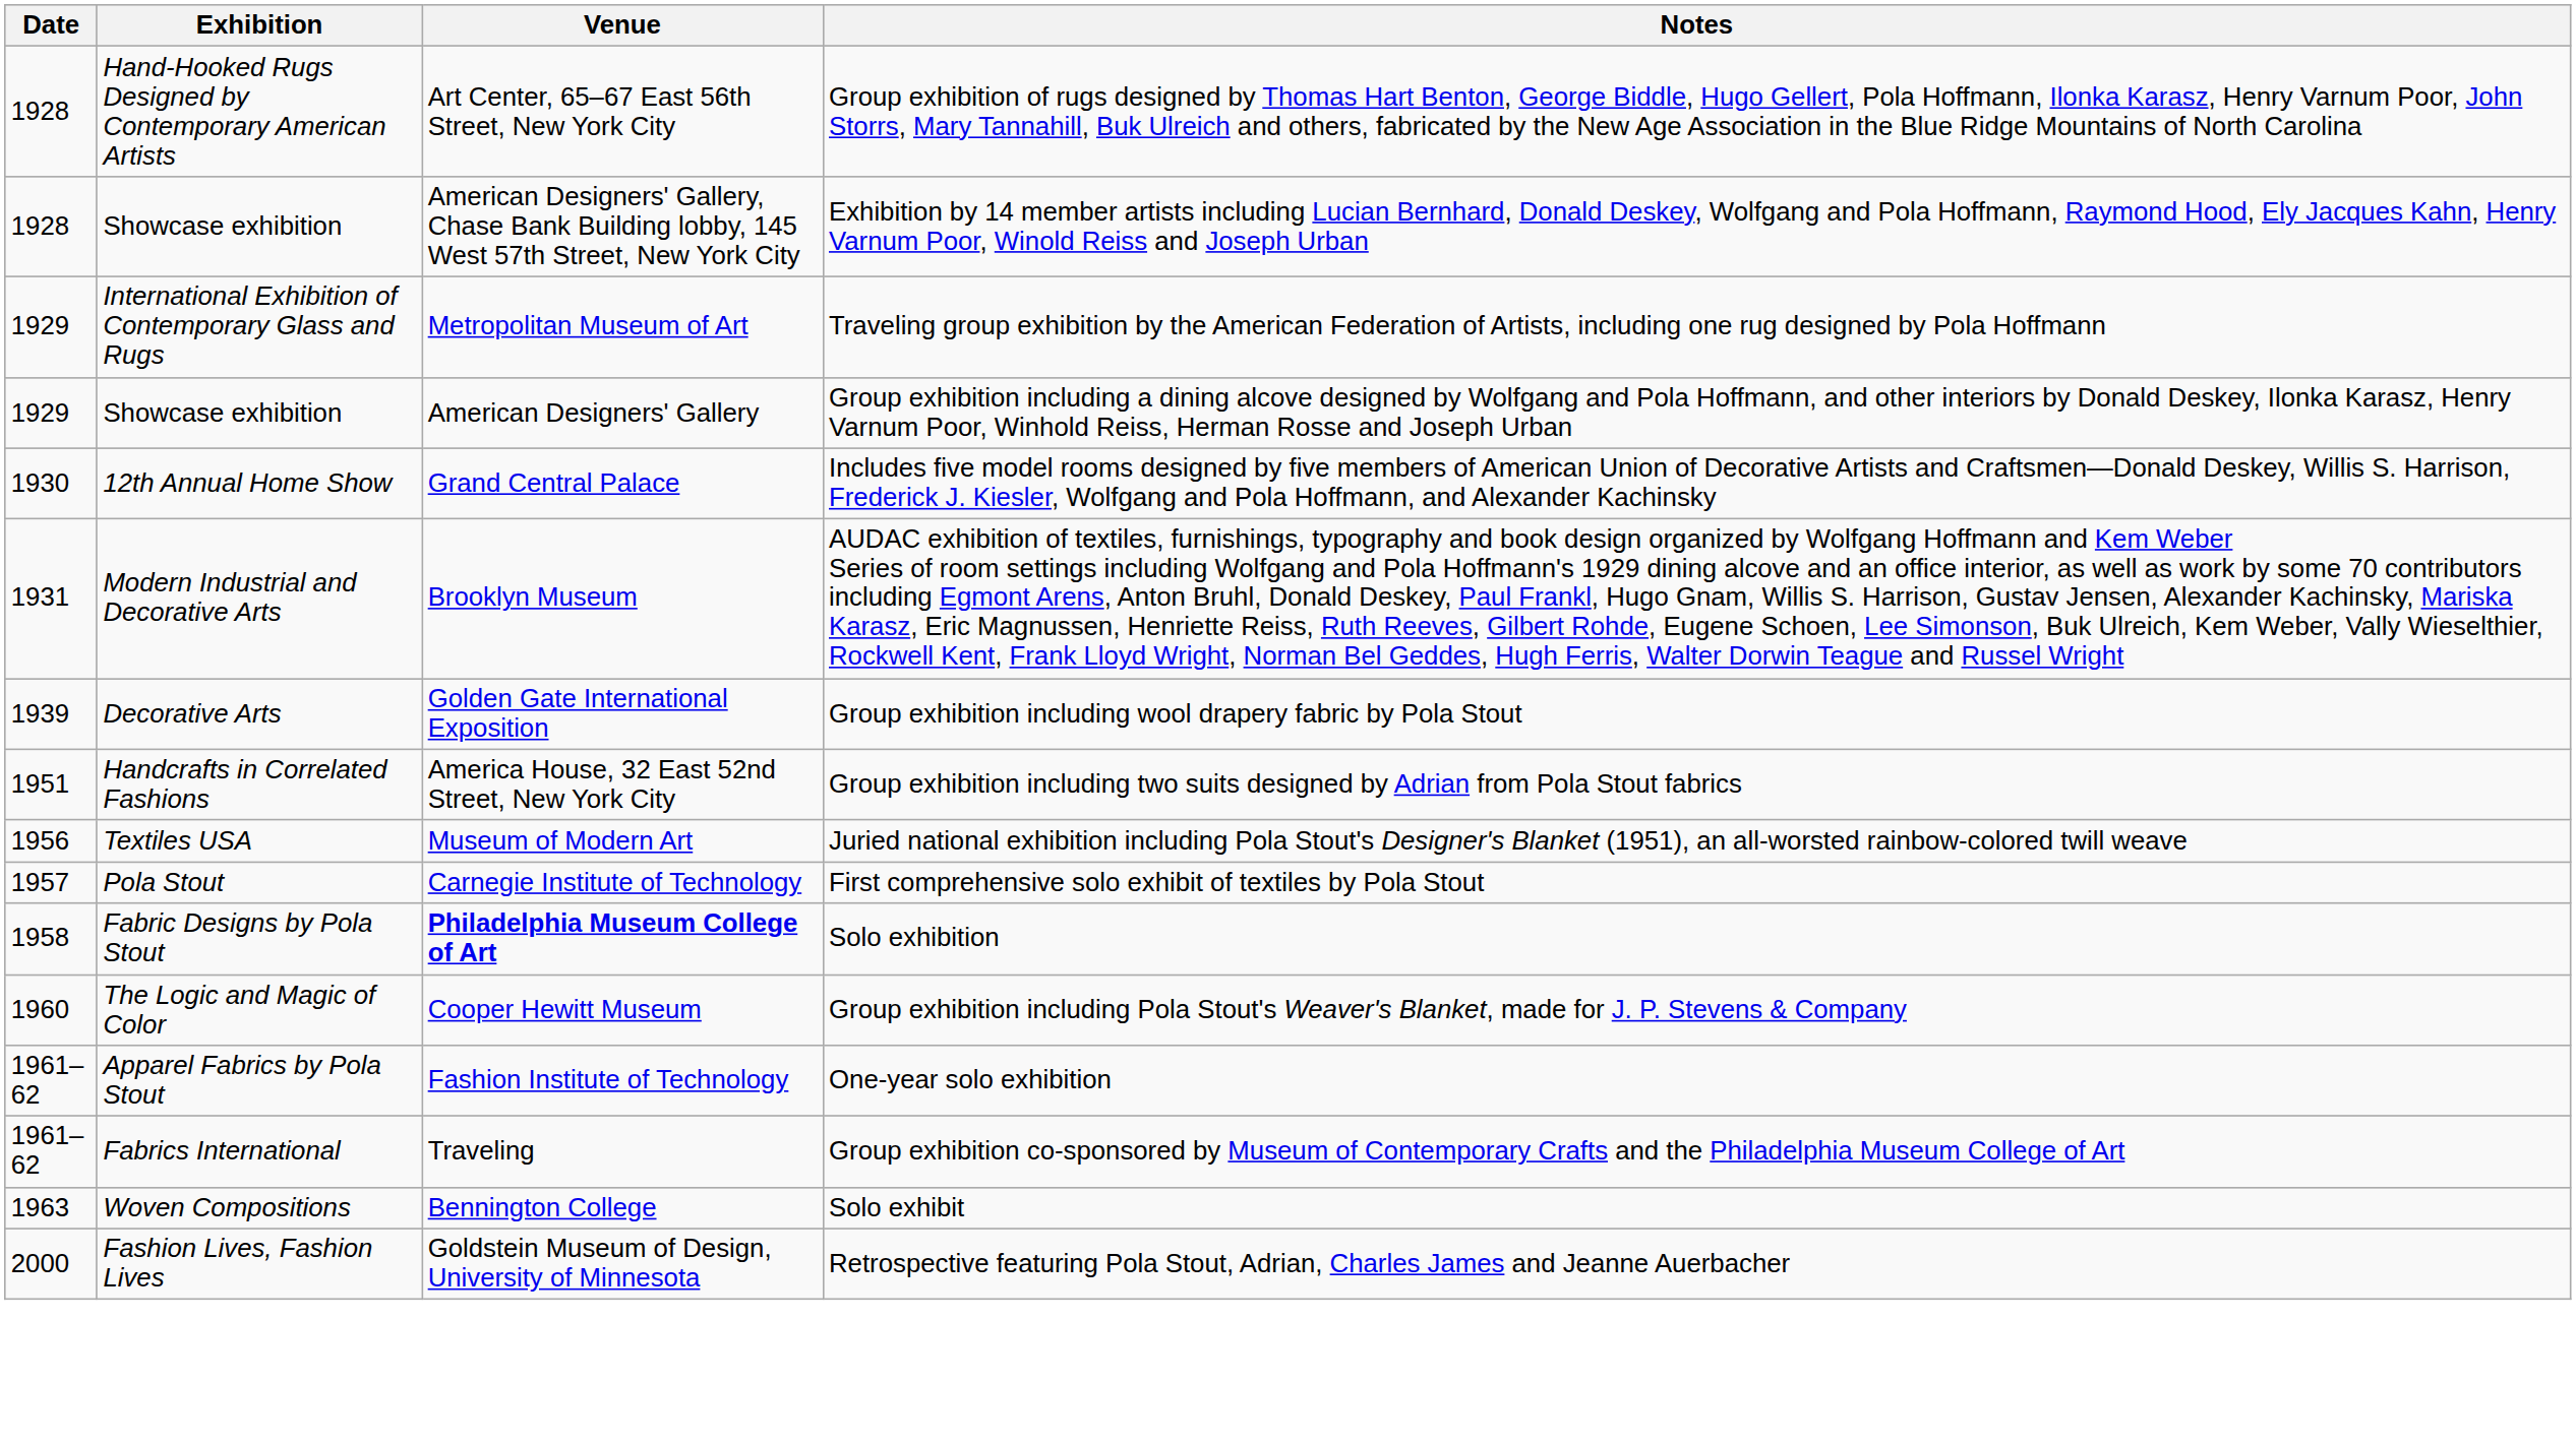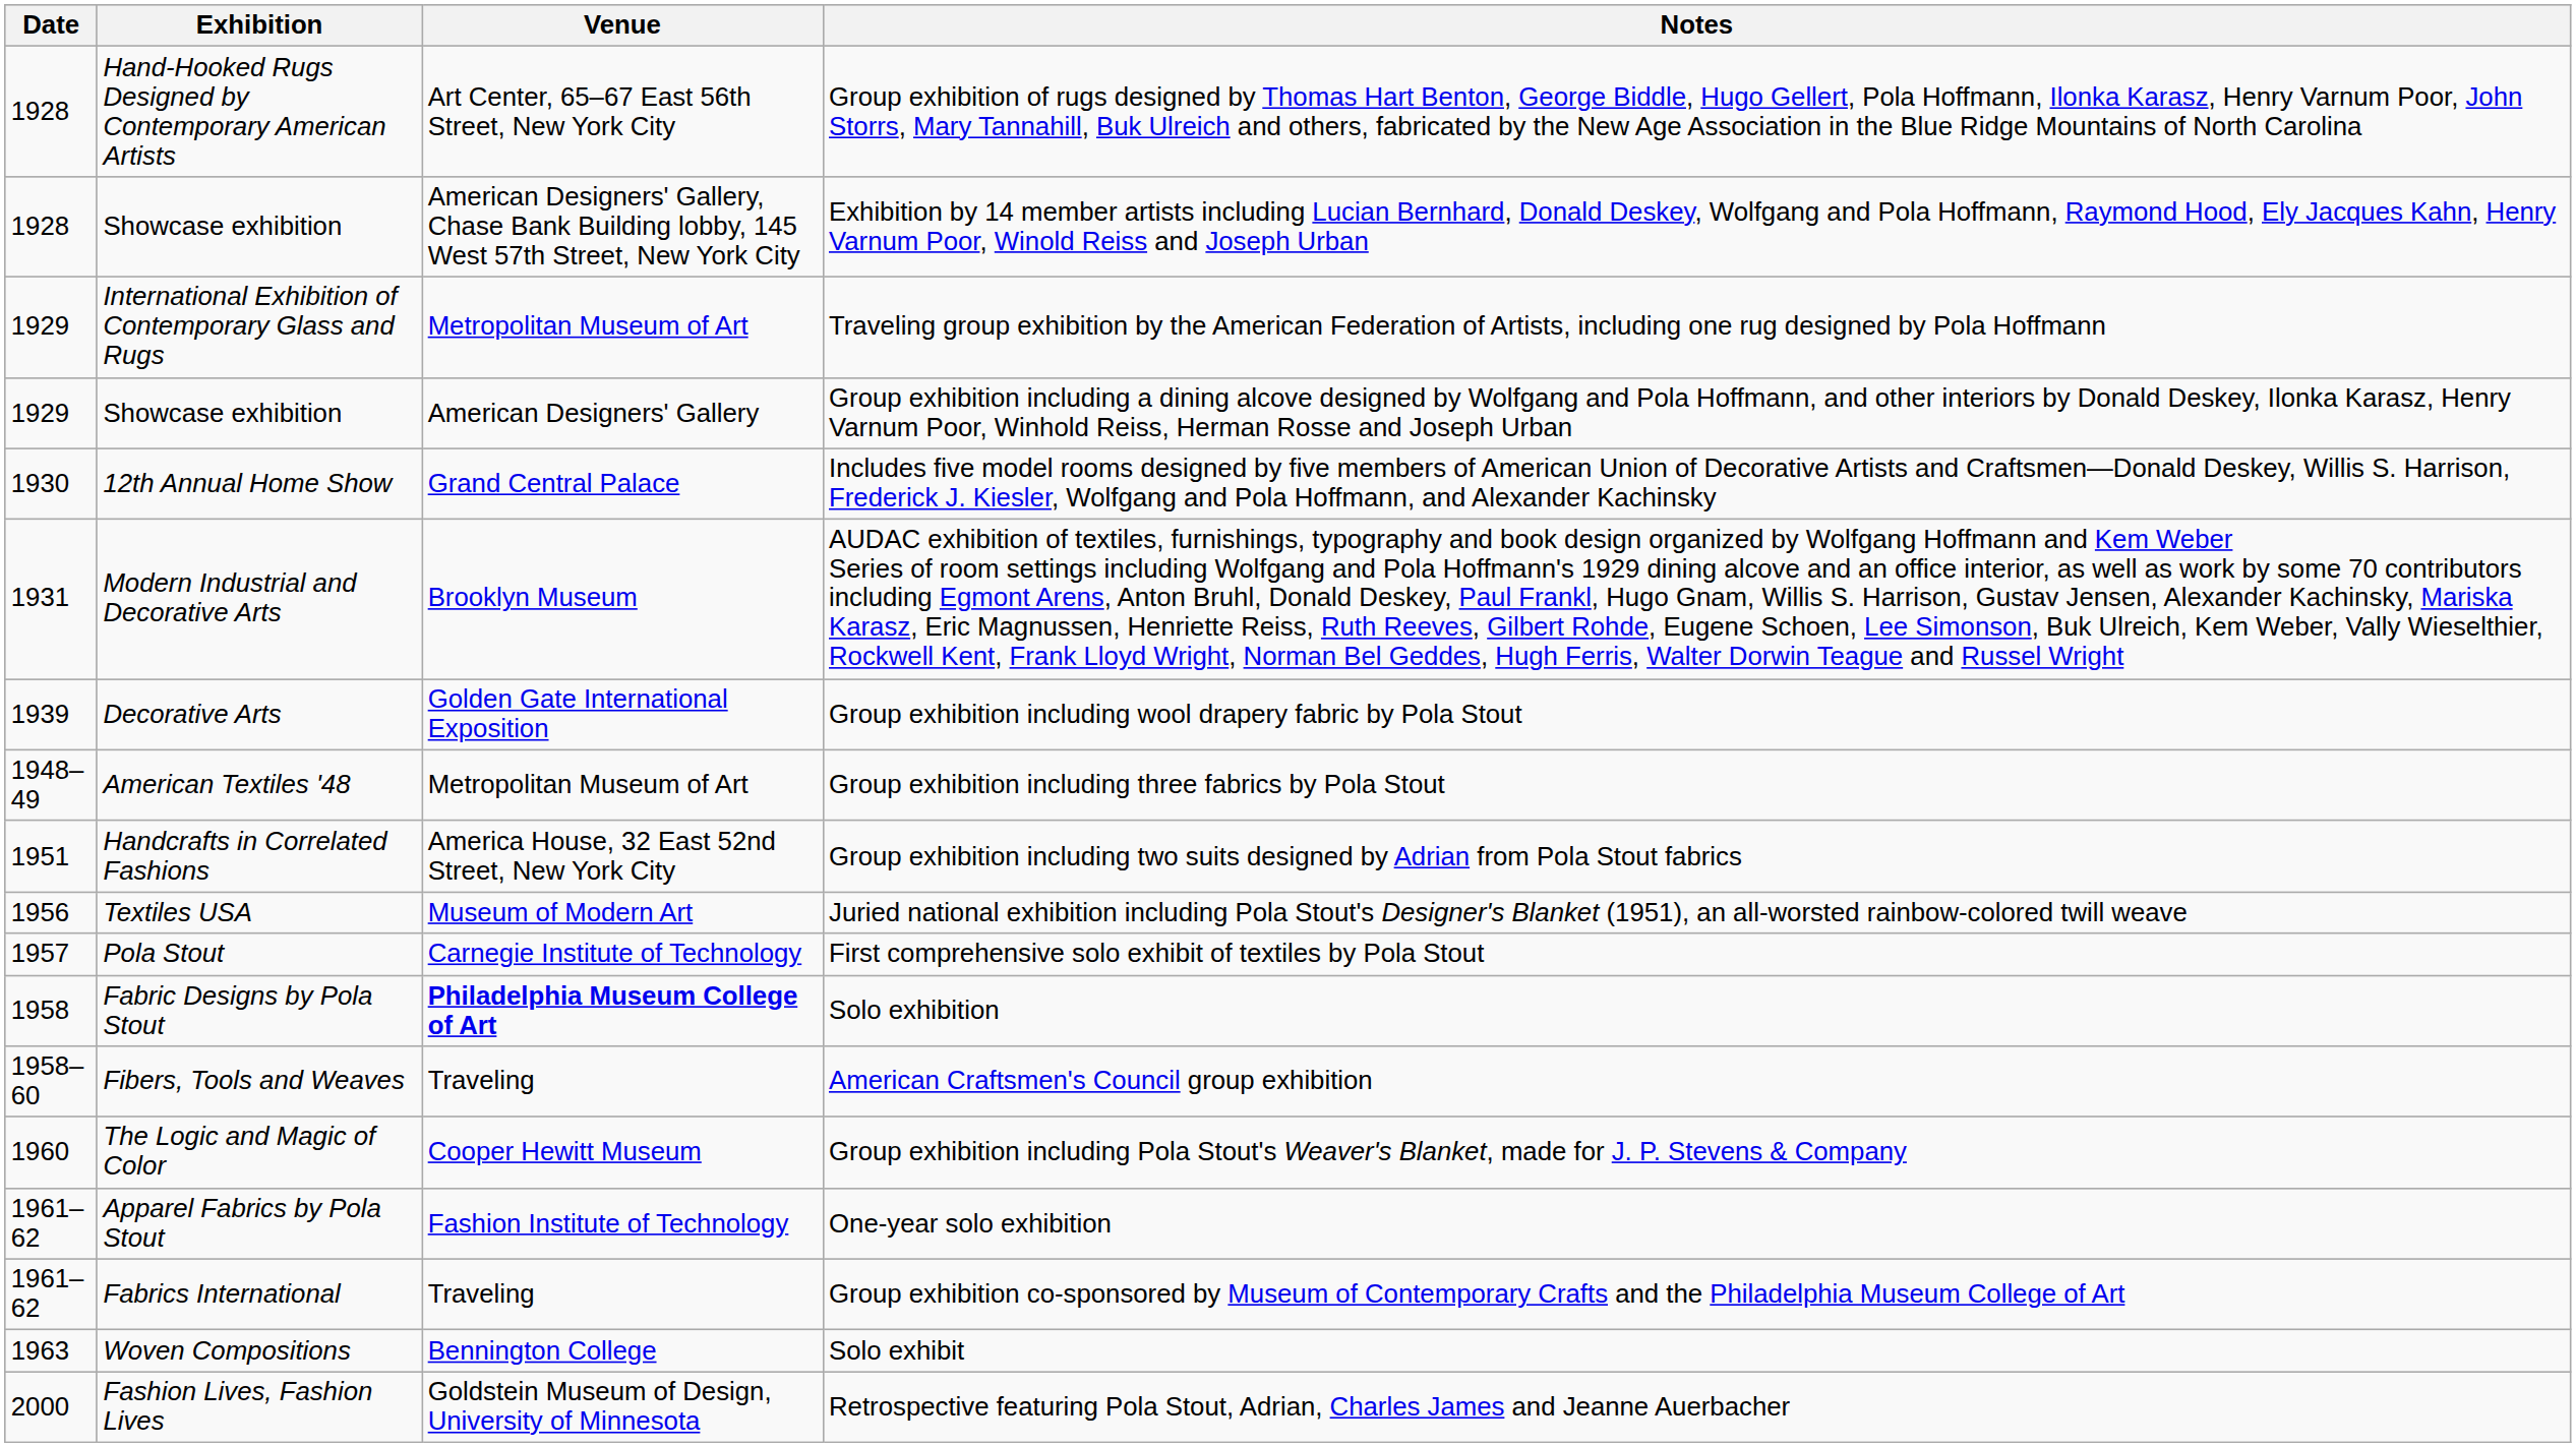 <table class="wikitable sortable">
 <tr>
 <th>Date</th>
 <th class="unsortable">Exhibition</th>
 <th class="unsortable">Venue</th>
 <th class="unsortable">Notes</th>
 </tr>
 <tr>
 <td>1928</td>
 <td><em>Hand-Hooked Rugs Designed by Contemporary American Artists</em></td>
 <td>Art Center, 65–67 East 56th Street, New York City</td>
 <td>Group exhibition of rugs designed by <a href='#'>Thomas Hart Benton</a>, <a href='#'>George Biddle</a>, <a href='#'>Hugo Gellert</a>, Pola Hoffmann, <a href='#'>Ilonka Karasz</a>, Henry Varnum Poor, <a href='#'>John Storrs</a>, <a href='#'>Mary Tannahill</a>, <a href='#'>Buk Ulreich</a> and others, fabricated by the New Age Association in the Blue Ridge Mountains of North Carolina</td>
 </tr>
 <tr>
 <td>1928</td>
 <td>Showcase exhibition</td>
 <td>American Designers' Gallery, Chase Bank Building lobby, 145 West 57th Street, New York City</td>
 <td>Exhibition by 14 member artists including <a href='#'>Lucian Bernhard</a>, <a href='#'>Donald Deskey</a>, Wolfgang and Pola Hoffmann, <a href='#'>Raymond Hood</a>, <a href='#'>Ely Jacques Kahn</a>, <a href='#'>Henry Varnum Poor</a>, <a href='#'>Winold Reiss</a> and <a href='#'>Joseph Urban</a></td>
 </tr>
 <tr>
 <td>1929</td>
 <td><em>International Exhibition of Contemporary Glass and Rugs</em></td>
 <td><a href='#'>Metropolitan Museum of Art</a></td>
 <td>Traveling group exhibition by the American Federation of Artists, including one rug designed by Pola Hoffmann</td>
 </tr>
 <tr>
 <td>1929</td>
 <td>Showcase exhibition</td>
 <td>American Designers' Gallery</td>
 <td>Group exhibition including a dining alcove designed by Wolfgang and Pola Hoffmann, and other interiors by Donald Deskey, Ilonka Karasz, Henry Varnum Poor, Winhold Reiss, Herman Rosse and Joseph Urban</td>
 </tr>
 <tr>
 <td>1930</td>
 <td><em>12th Annual Home Show</em></td>
 <td><a href='#'>Grand Central Palace</a></td>
 <td>Includes five model rooms designed by five members of American Union of Decorative Artists and Craftsmen—Donald Deskey, Willis S. Harrison, <a href='#'>Frederick J. Kiesler</a>, Wolfgang and Pola Hoffmann, and Alexander Kachinsky</td>
 </tr>
 <tr>
 <td>1931</td>
 <td><em>Modern Industrial and Decorative Arts</em></td>
 <td><a href='#'>Brooklyn Museum</a></td>
 <td>AUDAC exhibition of textiles, furnishings, typography and book design organized by Wolfgang Hoffmann and <a href='#'>Kem Weber</a><br>Series of room settings including Wolfgang and Pola Hoffmann's 1929 dining alcove and an office interior, as well as work by some 70 contributors including <a href='#'>Egmont Arens</a>, Anton Bruhl, Donald Deskey, <a href='#'>Paul Frankl</a>, Hugo Gnam, Willis S. Harrison, Gustav Jensen, Alexander Kachinsky, <a href='#'>Mariska Karasz</a>, Eric Magnussen, Henriette Reiss, <a href='#'>Ruth Reeves</a>, <a href='#'>Gilbert Rohde</a>, Eugene Schoen, <a href='#'>Lee Simonson</a>, Buk Ulreich, Kem Weber, Vally Wieselthier, <a href='#'>Rockwell Kent</a>, <a href='#'>Frank Lloyd Wright</a>, <a href='#'>Norman Bel Geddes</a>, <a href='#'>Hugh Ferris</a>, <a href='#'>Walter Dorwin Teague</a> and <a href='#'>Russel Wright</a></td>
 </tr>
 <tr>
 <td>1939</td>
 <td><em>Decorative Arts</em></td>
 <td><a href='#'>Golden Gate International Exposition</a></td>
 <td>Group exhibition including wool drapery fabric by Pola Stout</td>
 </tr>
 <tr>
+<td>1948–49</td>
+<td><em>American Textiles '48</em></td>
+<td>Metropolitan Museum of Art</td>
+<td>Group exhibition including three fabrics by Pola Stout</td>
+</tr>
+<tr>
 <td>1951</td>
 <td><em>Handcrafts in Correlated Fashions</em></td>
 <td>America House, 32 East 52nd Street, New York City</td>
 <td>Group exhibition including two suits designed by <a href='#'>Adrian</a> from Pola Stout fabrics</td>
 </tr>
 <tr>
 <td>1956</td>
 <td><em>Textiles USA</em></td>
 <td><a href='#'>Museum of Modern Art</a></td>
 <td>Juried national exhibition including Pola Stout's <em>Designer's Blanket</em> (1951), an all-worsted rainbow-colored twill weave</td>
 </tr>
 <tr>
 <td>1957</td>
 <td><em>Pola Stout</em></td>
 <td><a href='#'>Carnegie Institute of Technology</a></td>
 <td>First comprehensive solo exhibit of textiles by Pola Stout</td>
 </tr>
 <tr>
 <td>1958</td>
 <td><em>Fabric Designs by Pola Stout</em></td>
 <td><strong><a href='#'>Philadelphia Museum College of Art</a></strong></td>
 <td>Solo exhibition</td>
+</tr>
+<tr>
+<td>1958–60</td>
+<td><em>Fibers, Tools and Weaves</em></td>
+<td>Traveling</td>
+<td><a href='#'>American Craftsmen's Council</a> group exhibition</td>
 </tr>
 <tr>
 <td>1960</td>
 <td><em>The Logic and Magic of Color</em></td>
 <td><a href='#'>Cooper Hewitt Museum</a></td>
 <td>Group exhibition including Pola Stout's <em>Weaver's Blanket</em>, made for <a href='#'>J. P. Stevens & Company</a></td>
 </tr>
 <tr>
 <td>1961–62</td>
 <td><em>Apparel Fabrics by Pola Stout</em></td>
 <td><a href='#'>Fashion Institute of Technology</a></td>
 <td>One-year solo exhibition</td>
 </tr>
 <tr>
 <td>1961–62</td>
 <td><em>Fabrics International</em></td>
 <td>Traveling</td>
 <td>Group exhibition co-sponsored by <a href='#'>Museum of Contemporary Crafts</a> and the <a href='#'>Philadelphia Museum College of Art</a></td>
 </tr>
 <tr>
 <td>1963</td>
 <td><em>Woven Compositions</em></td>
 <td><a href='#'>Bennington College</a></td>
 <td>Solo exhibit</td>
 </tr>
 <tr>
 <td>2000</td>
 <td><em>Fashion Lives, Fashion Lives</em></td>
 <td>Goldstein Museum of Design, <a href='#'>University of Minnesota</a></td>
 <td>Retrospective featuring Pola Stout, Adrian, <a href='#'>Charles James</a> and Jeanne Auerbacher</td>
 </tr>
 </table>
